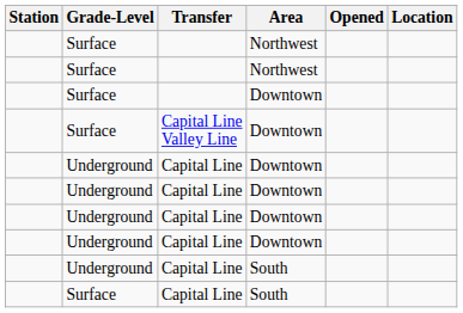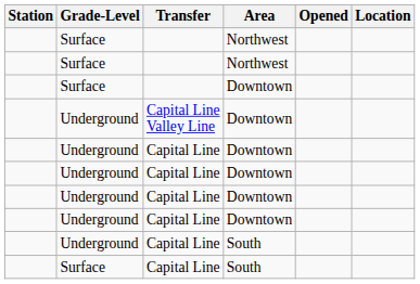 <table class="wikitable sortable">
 <tr>
 <th>Station</th>
 <th>Grade-Level</th>
 <th>Transfer</th>
 <th>Area</th>
 <th>Opened</th>
 <th class="unsortable">Location</th>
 </tr>
 <tr>
 <td></td>
 <td>Surface</td>
 <td></td>
 <td>Northwest</td>
 <td></td>
 <td><small></small></td>
 </tr>
 <tr>
 <td></td>
 <td>Surface</td>
 <td></td>
 <td>Northwest</td>
 <td></td>
 <td><small></small></td>
 </tr>
 <tr>
 <td></td>
 <td>Surface</td>
 <td></td>
 <td>Downtown</td>
 <td></td>
 <td><small></small></td>
 </tr>
 <tr>
 <td></td>
-<td>Surface</td>
+<td>Underground</td>
 <td> <a href='#'>Capital Line</a><br> <a href='#'>Valley Line</a></td>
 <td>Downtown</td>
 <td></td>
 <td><small></small></td>
 </tr>
 <tr>
 <td></td>
 <td>Underground</td>
 <td> Capital Line</td>
 <td>Downtown</td>
 <td></td>
 <td><small></small></td>
 </tr>
 <tr>
 <td></td>
 <td>Underground</td>
 <td> Capital Line</td>
 <td>Downtown</td>
 <td></td>
 <td><small></small></td>
 </tr>
 <tr>
 <td></td>
 <td>Underground</td>
 <td> Capital Line</td>
 <td>Downtown</td>
 <td></td>
 <td><small></small></td>
 </tr>
 <tr>
 <td></td>
 <td>Underground</td>
 <td> Capital Line</td>
 <td>Downtown</td>
 <td></td>
 <td><small></small></td>
 </tr>
 <tr>
 <td></td>
 <td>Underground</td>
 <td> Capital Line</td>
 <td>South</td>
 <td></td>
 <td><small></small></td>
 </tr>
 <tr>
 <td></td>
 <td>Surface</td>
 <td> Capital Line</td>
 <td>South</td>
 <td></td>
 <td><small></small></td>
 </tr>
 </table>
